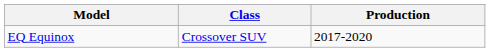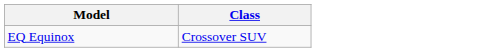 <table class="wikitable">
 <tr>
 <th style="width:200px;">Model</th>
 <th style="width:150px;"><a href='#'>Class</a></th>
-<th style="width:200px;">Production</th>
 </tr>
 <tr>
 <td valign="top"><a href='#'>EQ Equinox</a></td>
 <td valign="top"><a href='#'>Crossover SUV</a></td>
-<td valign="top">2017-2020</td>
 </tr>
 </table>
